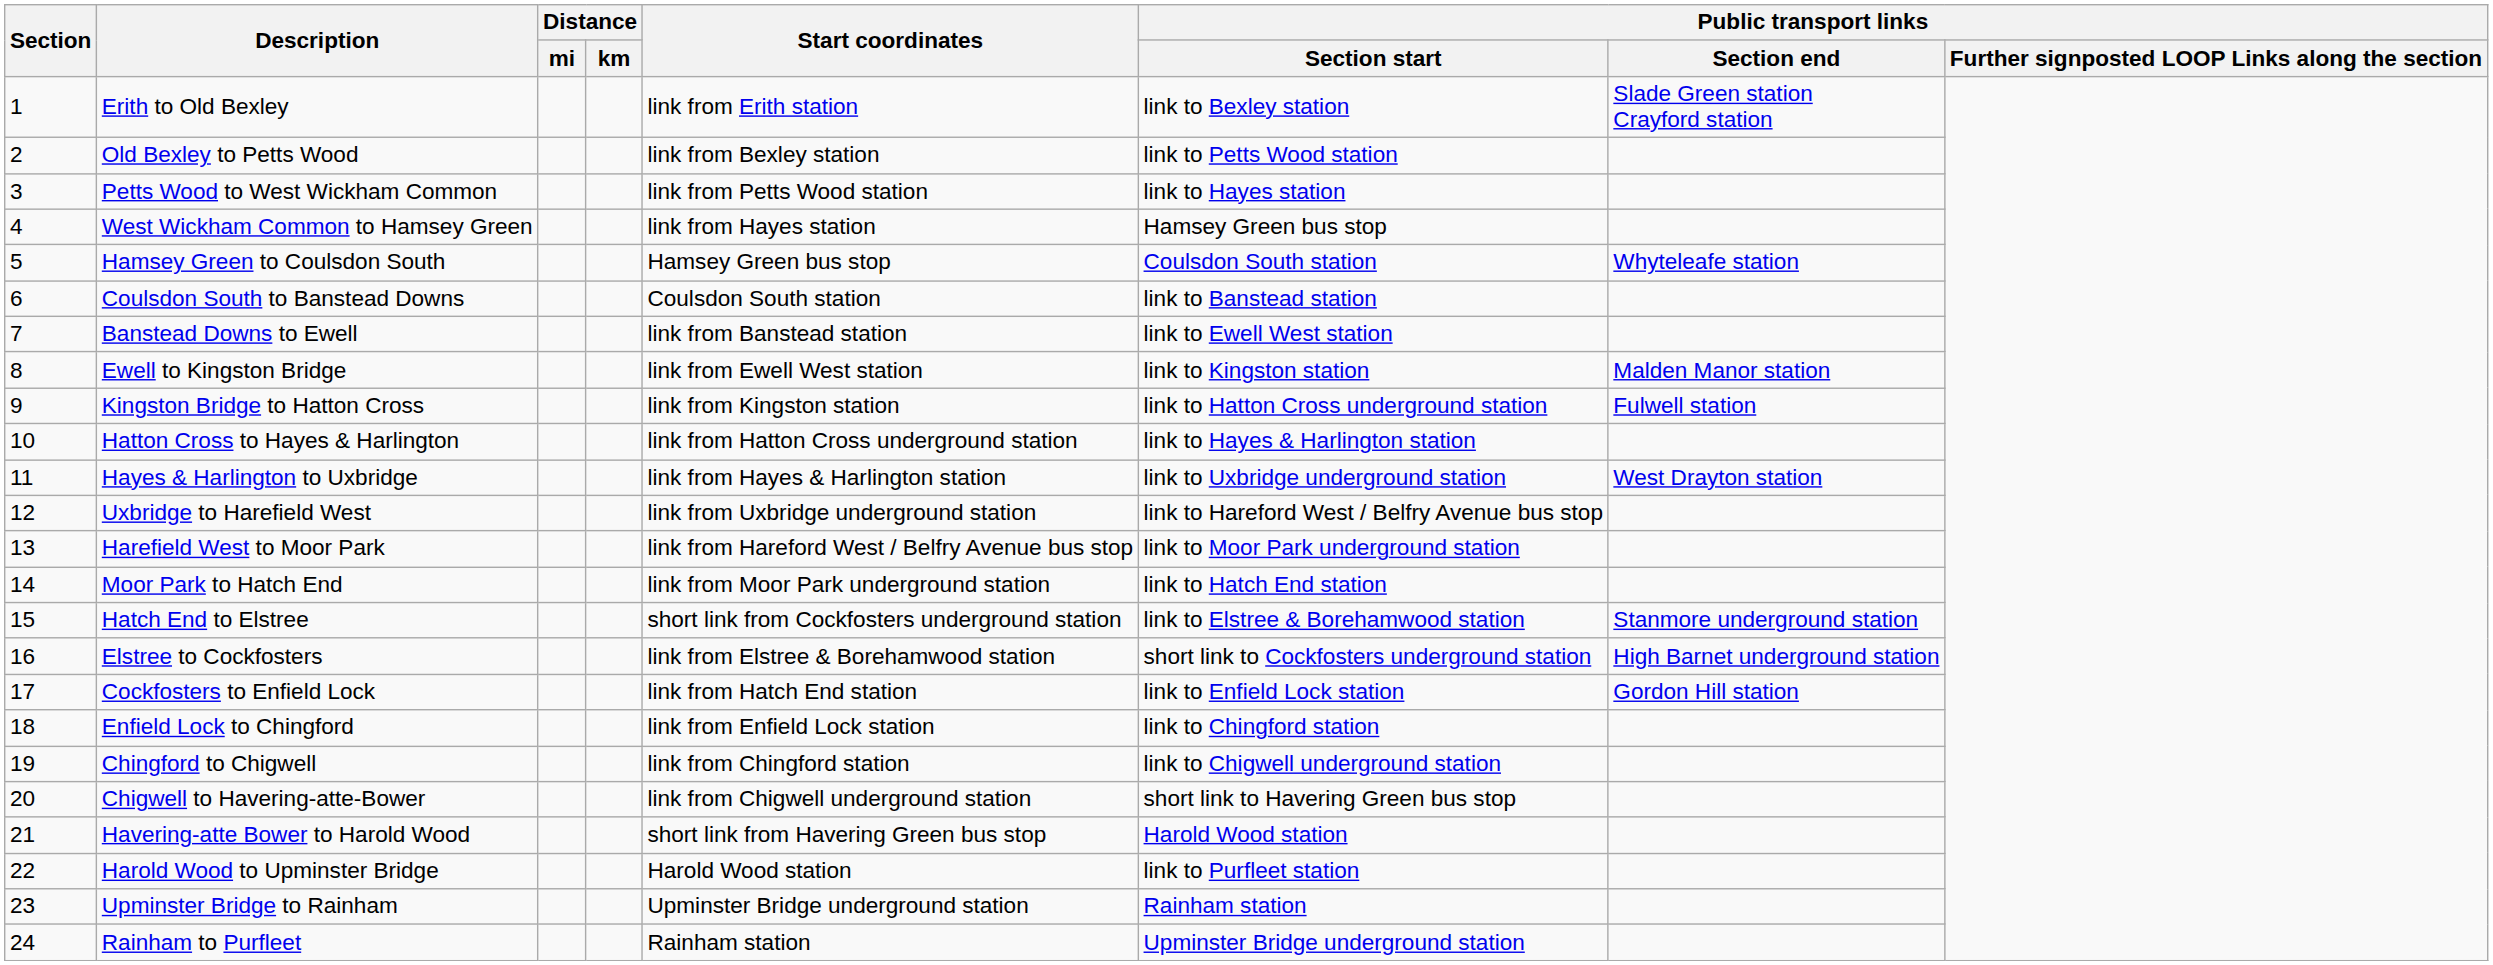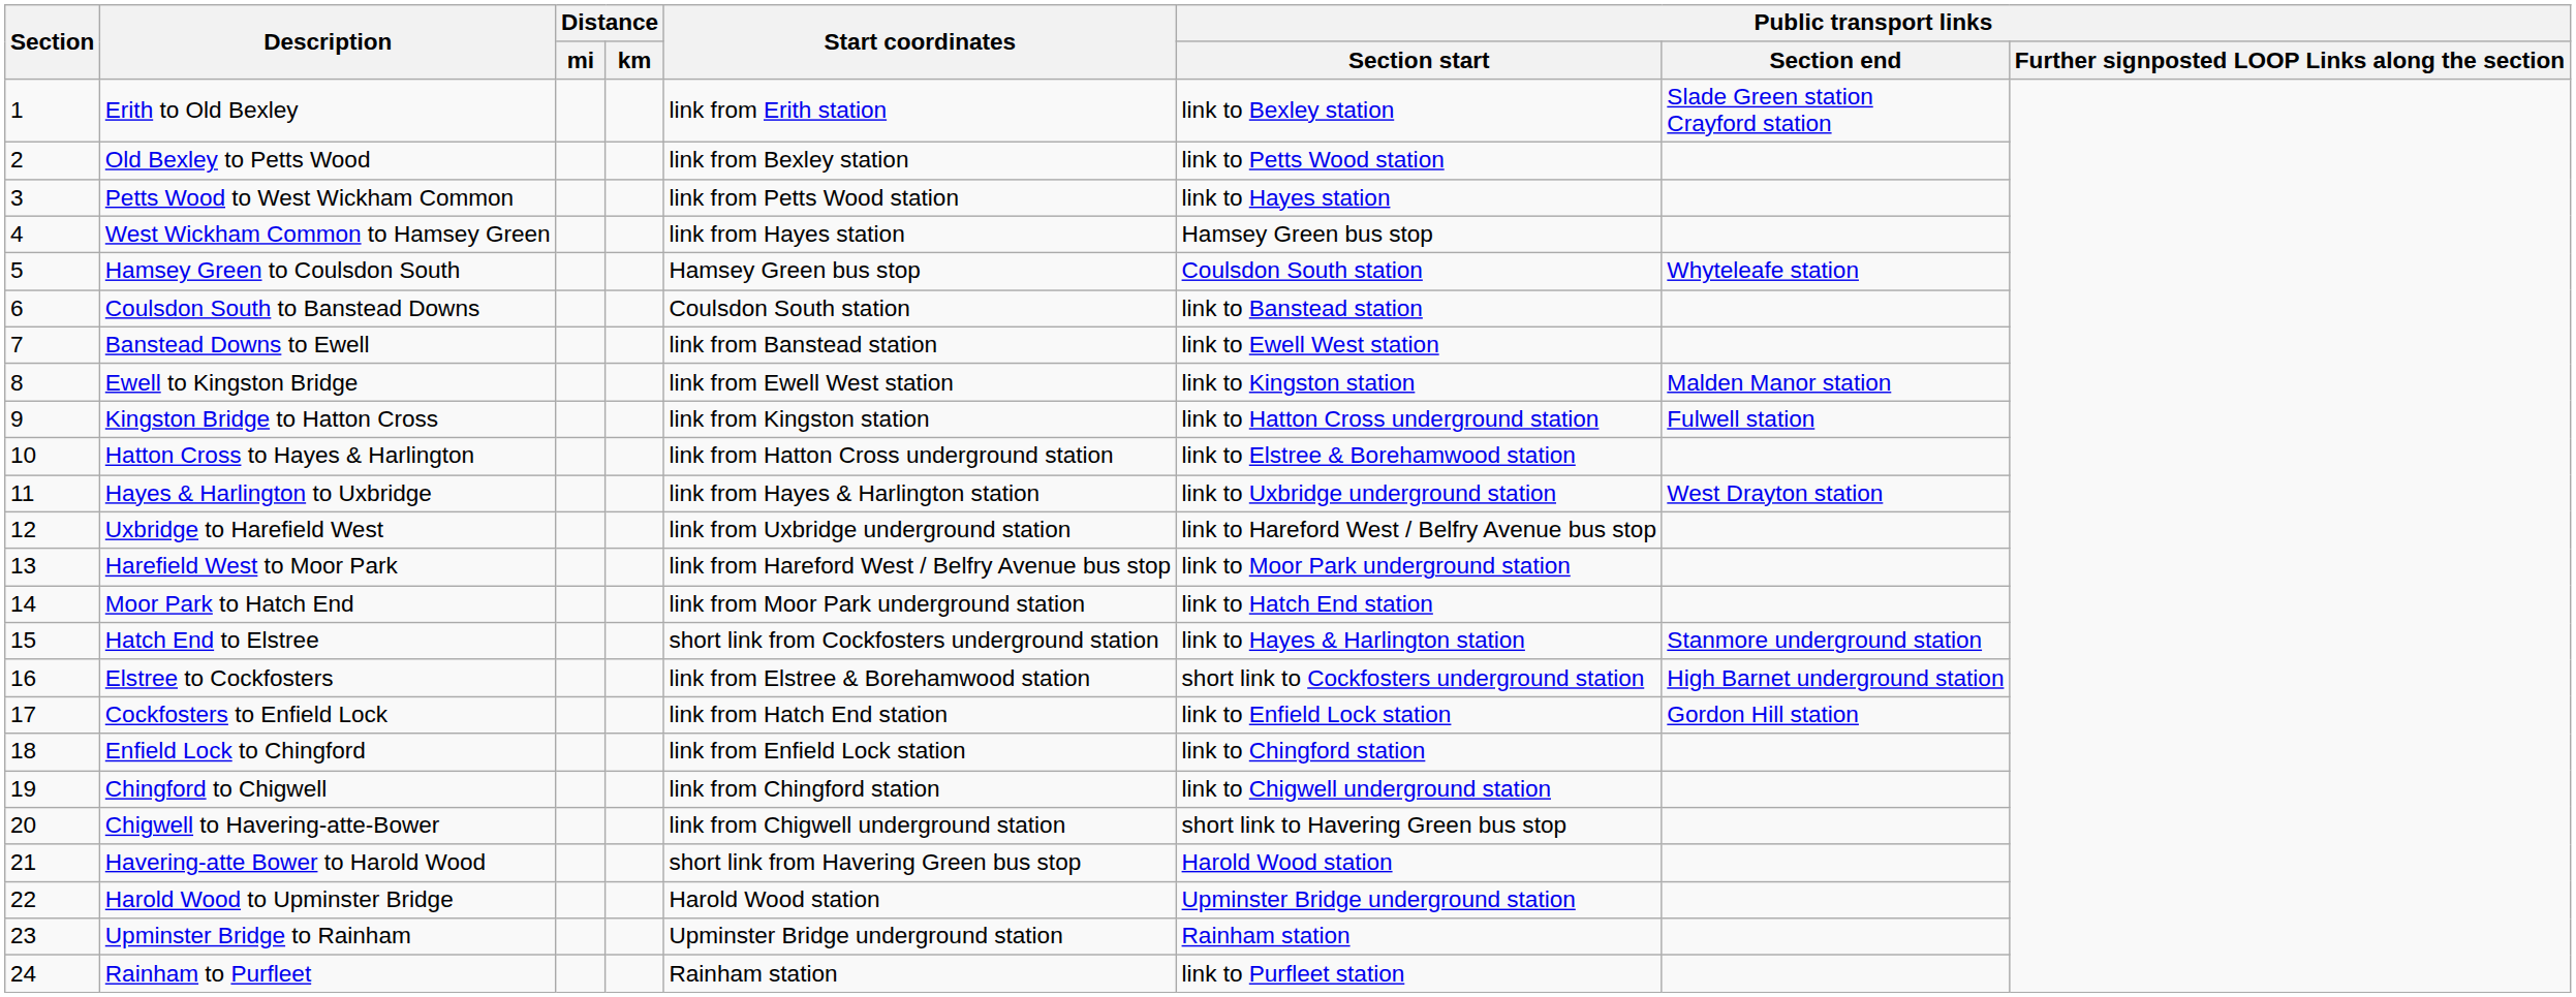 <table class="wikitable">
 <tr>
 <th rowspan=2>Section</th>
 <th rowspan=2>Description</th>
 <th colspan=2>Distance</th>
 <th rowspan=2>Start coordinates</th>
 <th colspan="3">Public transport links</th>
 </tr>
 <tr>
 <th>mi</th>
 <th>km</th>
 <th>Section start</th>
 <th>Section end</th>
 <th>Further signposted LOOP Links along the section</th>
 </tr>
 <tr>
 <td>1</td>
 <td><a href='#'>Erith</a> to Old Bexley</td>
 <td></td>
 <td></td>
 <td>link from <a href='#'>Erith station</a></td>
 <td>link to <a href='#'>Bexley station</a></td>
 <td><a href='#'>Slade Green station</a><br><a href='#'>Crayford station</a></td>
 </tr>
 <tr>
 <td>2</td>
 <td><a href='#'>Old Bexley</a> to Petts Wood</td>
 <td></td>
 <td></td>
 <td>link from Bexley station</td>
 <td>link to <a href='#'>Petts Wood station</a></td>
 <td></td>
 </tr>
 <tr>
 <td>3</td>
 <td><a href='#'>Petts Wood</a> to West Wickham Common</td>
 <td></td>
 <td></td>
 <td>link from Petts Wood station</td>
 <td>link to <a href='#'>Hayes station</a></td>
 <td></td>
 </tr>
 <tr>
 <td>4</td>
 <td><a href='#'>West Wickham Common</a> to Hamsey Green</td>
 <td></td>
 <td></td>
 <td>link from Hayes station</td>
 <td>Hamsey Green bus stop</td>
 <td></td>
 </tr>
 <tr>
 <td>5</td>
 <td><a href='#'>Hamsey Green</a> to Coulsdon South</td>
 <td></td>
 <td></td>
 <td>Hamsey Green bus stop</td>
 <td><a href='#'>Coulsdon South station</a></td>
 <td><a href='#'>Whyteleafe station</a></td>
 </tr>
 <tr>
 <td>6</td>
 <td><a href='#'>Coulsdon South</a> to Banstead Downs</td>
 <td></td>
 <td></td>
 <td>Coulsdon South station</td>
 <td>link to <a href='#'>Banstead station</a></td>
 <td></td>
 </tr>
 <tr>
 <td>7</td>
 <td><a href='#'>Banstead Downs</a> to Ewell</td>
 <td></td>
 <td></td>
 <td>link from Banstead station</td>
 <td>link to <a href='#'>Ewell West station</a></td>
 <td></td>
 </tr>
 <tr>
 <td>8</td>
 <td><a href='#'>Ewell</a> to Kingston Bridge</td>
 <td></td>
 <td></td>
 <td>link from Ewell West station</td>
 <td>link to <a href='#'>Kingston station</a></td>
 <td><a href='#'>Malden Manor station</a></td>
 </tr>
 <tr>
 <td>9</td>
 <td><a href='#'>Kingston Bridge</a> to Hatton Cross</td>
 <td></td>
 <td></td>
 <td>link from Kingston station</td>
 <td>link to <a href='#'>Hatton Cross underground station</a></td>
 <td><a href='#'>Fulwell station</a></td>
 </tr>
 <tr>
 <td>10</td>
 <td><a href='#'>Hatton Cross</a> to Hayes & Harlington</td>
 <td></td>
 <td></td>
 <td>link from Hatton Cross underground station</td>
-<td>link to <a href='#'>Hayes & Harlington station</a></td>
+<td>link to <a href='#'>Elstree & Borehamwood station</a></td>
 <td></td>
 </tr>
 <tr>
 <td>11</td>
 <td><a href='#'>Hayes & Harlington</a> to Uxbridge</td>
 <td></td>
 <td></td>
 <td>link from Hayes & Harlington station</td>
 <td>link to <a href='#'>Uxbridge underground station</a></td>
 <td><a href='#'>West Drayton station</a></td>
 </tr>
 <tr>
 <td>12</td>
 <td><a href='#'>Uxbridge</a> to Harefield West</td>
 <td></td>
 <td></td>
 <td>link from Uxbridge underground station</td>
 <td>link to Hareford West / Belfry Avenue bus stop</td>
 <td></td>
 </tr>
 <tr>
 <td>13</td>
 <td><a href='#'>Harefield West</a> to Moor Park</td>
 <td></td>
 <td></td>
 <td>link from Hareford West / Belfry Avenue bus stop</td>
 <td>link to <a href='#'>Moor Park underground station</a></td>
 <td></td>
 </tr>
 <tr>
 <td>14</td>
 <td><a href='#'>Moor Park</a> to Hatch End</td>
 <td></td>
 <td></td>
 <td>link from Moor Park underground station</td>
 <td>link to <a href='#'>Hatch End station</a></td>
 <td></td>
 </tr>
 <tr>
 <td>15</td>
 <td><a href='#'>Hatch End</a> to Elstree</td>
 <td></td>
 <td></td>
 <td>short link from Cockfosters underground station</td>
-<td>link to <a href='#'>Elstree & Borehamwood station</a></td>
+<td>link to <a href='#'>Hayes & Harlington station</a></td>
 <td><a href='#'>Stanmore underground station</a></td>
 </tr>
 <tr>
 <td>16</td>
 <td><a href='#'>Elstree</a> to Cockfosters</td>
 <td></td>
 <td></td>
 <td>link from Elstree & Borehamwood station</td>
 <td>short link to <a href='#'>Cockfosters underground station</a></td>
 <td><a href='#'>High Barnet underground station</a></td>
 </tr>
 <tr>
 <td>17</td>
 <td><a href='#'>Cockfosters</a> to Enfield Lock</td>
 <td></td>
 <td></td>
 <td>link from Hatch End station</td>
 <td>link to <a href='#'>Enfield Lock station</a></td>
 <td><a href='#'>Gordon Hill station</a></td>
 </tr>
 <tr>
 <td>18</td>
 <td><a href='#'>Enfield Lock</a> to Chingford</td>
 <td></td>
 <td></td>
 <td>link from Enfield Lock station</td>
 <td>link to <a href='#'>Chingford station</a></td>
 <td></td>
 </tr>
 <tr>
 <td>19</td>
 <td><a href='#'>Chingford</a> to Chigwell</td>
 <td></td>
 <td></td>
 <td>link from Chingford station</td>
 <td>link to <a href='#'>Chigwell underground station</a></td>
 <td></td>
 </tr>
 <tr>
 <td>20</td>
 <td><a href='#'>Chigwell</a> to Havering-atte-Bower</td>
 <td></td>
 <td></td>
 <td>link from Chigwell underground station</td>
 <td>short link to Havering Green bus stop</td>
 <td></td>
 </tr>
 <tr>
 <td>21</td>
 <td><a href='#'>Havering-atte Bower</a> to Harold Wood</td>
 <td></td>
 <td></td>
 <td>short link from Havering Green bus stop</td>
 <td><a href='#'>Harold Wood station</a></td>
 <td></td>
 </tr>
 <tr>
 <td>22</td>
 <td><a href='#'>Harold Wood</a> to Upminster Bridge</td>
 <td></td>
 <td></td>
 <td>Harold Wood station</td>
-<td>link to <a href='#'>Purfleet station</a></td>
+<td><a href='#'>Upminster Bridge underground station</a></td>
 <td></td>
 </tr>
 <tr>
 <td>23</td>
 <td><a href='#'>Upminster Bridge</a> to Rainham</td>
 <td></td>
 <td></td>
 <td>Upminster Bridge underground station</td>
 <td><a href='#'>Rainham station</a></td>
 <td></td>
 </tr>
 <tr>
 <td>24</td>
 <td><a href='#'>Rainham</a> to <a href='#'>Purfleet</a></td>
 <td></td>
 <td></td>
 <td>Rainham station</td>
-<td><a href='#'>Upminster Bridge underground station</a></td>
+<td>link to <a href='#'>Purfleet station</a></td>
 <td></td>
 </tr>
 </table>
